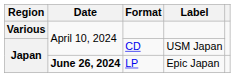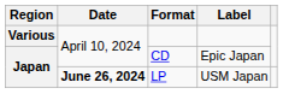 <table class="wikitable plainrowheaders">
 <tr>
 <th scope="col">Region</th>
 <th scope="col">Date</th>
 <th scope="col">Format</th>
 <th scope="col">Label</th>
 <th scope="col"></th>
 </tr>
 <tr>
 <th scope="row">Various</th>
 <td rowspan="2">April 10, 2024</td>
 <td></td>
 <td></td>
 <td style="text-align:center" rowspan="2"></td>
 </tr>
 <tr>
 <th scope="row" rowspan="2">Japan</th>
 <td><a href='#'>CD</a></td>
-<td>USM Japan</td>
+<td>Epic Japan</td>
 </tr>
 <tr>
 <td><strong>June 26, 2024</strong></td>
 <td><a href='#'>LP</a></td>
-<td>Epic Japan</td>
+<td>USM Japan</td>
 <td style="text-align:center"></td>
 </tr>
 </table>
